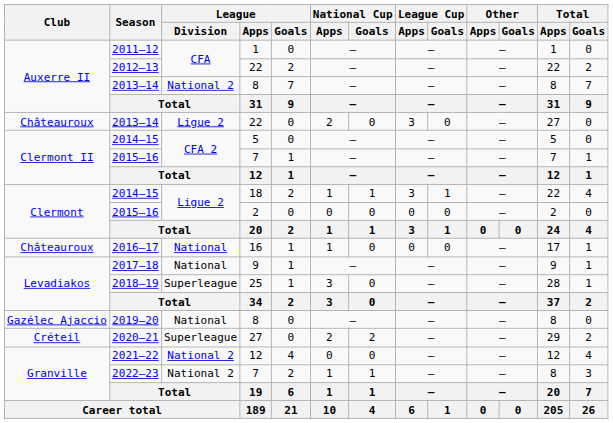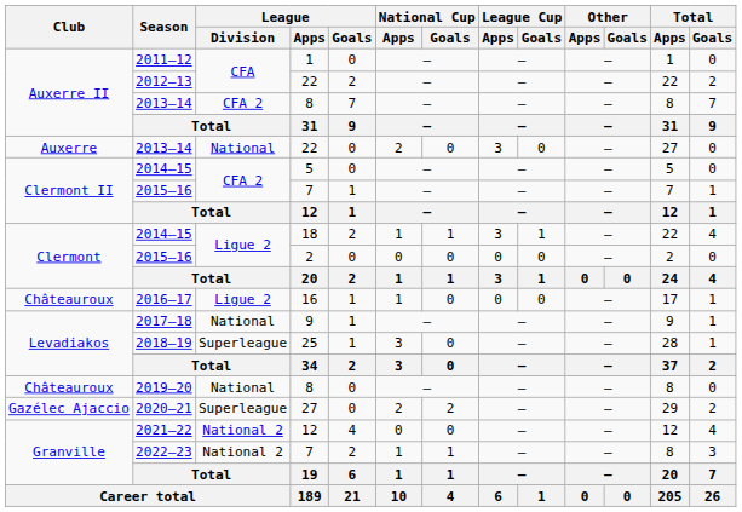 <table class="wikitable" style="text-align:center">
 <tr>
 <th rowspan="2">Club</th>
 <th rowspan="2">Season</th>
 <th colspan="3">League</th>
 <th colspan="2">National Cup</th>
 <th colspan="2">League Cup</th>
 <th colspan="2">Other</th>
 <th colspan="2">Total</th>
 </tr>
 <tr>
 <th>Division</th>
 <th>Apps</th>
 <th>Goals</th>
 <th>Apps</th>
 <th>Goals</th>
 <th>Apps</th>
 <th>Goals</th>
 <th>Apps</th>
 <th>Goals</th>
 <th>Apps</th>
 <th>Goals</th>
 </tr>
 <tr>
 <td rowspan="4"><a href='#'>Auxerre II</a></td>
 <td><a href='#'>2011–12</a></td>
 <td rowspan="2"><a href='#'>CFA</a></td>
 <td>1</td>
 <td>0</td>
 <td colspan="2">—</td>
 <td colspan="2">—</td>
 <td colspan="2">—</td>
 <td>1</td>
 <td>0</td>
 </tr>
 <tr>
 <td><a href='#'>2012–13</a></td>
 <td>22</td>
 <td>2</td>
 <td colspan="2">—</td>
 <td colspan="2">—</td>
 <td colspan="2">—</td>
 <td>22</td>
 <td>2</td>
 </tr>
 <tr>
 <td><a href='#'>2013–14</a></td>
-<td><a href='#'>National 2</a></td>
+<td><a href='#'>CFA 2</a></td>
 <td>8</td>
 <td>7</td>
 <td colspan="2">—</td>
 <td colspan="2">—</td>
 <td colspan="2">—</td>
 <td>8</td>
 <td>7</td>
 </tr>
 <tr>
 <th colspan="2">Total</th>
 <th>31</th>
 <th>9</th>
 <th colspan="2">—</th>
 <th colspan="2">—</th>
 <th colspan="2">—</th>
 <th>31</th>
 <th>9</th>
 </tr>
 <tr>
-<td><a href='#'>Châteauroux</a></td>
+<td><a href='#'>Auxerre</a></td>
 <td><a href='#'>2013–14</a></td>
-<td><a href='#'>Ligue 2</a></td>
+<td><a href='#'>National</a></td>
 <td>22</td>
 <td>0</td>
 <td>2</td>
 <td>0</td>
 <td>3</td>
 <td>0</td>
 <td colspan="2">—</td>
 <td>27</td>
 <td>0</td>
 </tr>
 <tr>
 <td rowspan="3"><a href='#'>Clermont II</a></td>
 <td><a href='#'>2014–15</a></td>
 <td rowspan="2"><a href='#'>CFA 2</a></td>
 <td>5</td>
 <td>0</td>
 <td colspan="2">—</td>
 <td colspan="2">—</td>
 <td colspan="2">—</td>
 <td>5</td>
 <td>0</td>
 </tr>
 <tr>
 <td><a href='#'>2015–16</a></td>
 <td>7</td>
 <td>1</td>
 <td colspan="2">—</td>
 <td colspan="2">—</td>
 <td colspan="2">—</td>
 <td>7</td>
 <td>1</td>
 </tr>
 <tr>
 <th colspan="2">Total</th>
 <th>12</th>
 <th>1</th>
 <th colspan="2">—</th>
 <th colspan="2">—</th>
 <th colspan="2">—</th>
 <th>12</th>
 <th>1</th>
 </tr>
 <tr>
 <td rowspan="3"><a href='#'>Clermont</a></td>
 <td><a href='#'>2014–15</a></td>
 <td rowspan="2"><a href='#'>Ligue 2</a></td>
 <td>18</td>
 <td>2</td>
 <td>1</td>
 <td>1</td>
 <td>3</td>
 <td>1</td>
 <td colspan="2">—</td>
 <td>22</td>
 <td>4</td>
 </tr>
 <tr>
 <td><a href='#'>2015–16</a></td>
 <td>2</td>
 <td>0</td>
 <td>0</td>
 <td>0</td>
 <td>0</td>
 <td>0</td>
 <td colspan="2">—</td>
 <td>2</td>
 <td>0</td>
 </tr>
 <tr>
 <th colspan="2">Total</th>
 <th>20</th>
 <th>2</th>
 <th>1</th>
 <th>1</th>
 <th>3</th>
 <th>1</th>
 <th>0</th>
 <th>0</th>
 <th>24</th>
 <th>4</th>
 </tr>
 <tr>
 <td><a href='#'>Châteauroux</a></td>
 <td><a href='#'>2016–17</a></td>
-<td><a href='#'>National</a></td>
+<td><a href='#'>Ligue 2</a></td>
 <td>16</td>
 <td>1</td>
 <td>1</td>
 <td>0</td>
 <td>0</td>
 <td>0</td>
 <td colspan="2">—</td>
 <td>17</td>
 <td>1</td>
 </tr>
 <tr>
 <td rowspan=3><a href='#'>Levadiakos</a></td>
 <td><a href='#'>2017–18</a></td>
 <td>National</td>
 <td>9</td>
 <td>1</td>
 <td colspan="2">—</td>
 <td colspan="2">—</td>
 <td colspan="2">—</td>
 <td>9</td>
 <td>1</td>
 </tr>
 <tr>
 <td><a href='#'>2018–19</a></td>
 <td>Superleague</td>
 <td>25</td>
 <td>1</td>
 <td>3</td>
 <td>0</td>
 <td colspan="2">—</td>
 <td colspan="2">—</td>
 <td>28</td>
 <td>1</td>
 </tr>
 <tr>
 <th colspan=2>Total</th>
 <th>34</th>
 <th>2</th>
 <th>3</th>
 <th>0</th>
 <th colspan="2">—</th>
 <th colspan="2">—</th>
 <th>37</th>
 <th>2</th>
 </tr>
 <tr>
-<td><a href='#'>Gazélec Ajaccio</a></td>
+<td><a href='#'>Châteauroux</a></td>
 <td><a href='#'>2019–20</a></td>
 <td>National</td>
 <td>8</td>
 <td>0</td>
 <td colspan="2">—</td>
 <td colspan="2">—</td>
 <td colspan="2">—</td>
 <td>8</td>
 <td>0</td>
 </tr>
 <tr>
-<td><a href='#'>Créteil</a></td>
+<td><a href='#'>Gazélec Ajaccio</a></td>
 <td><a href='#'>2020–21</a></td>
 <td>Superleague</td>
 <td>27</td>
 <td>0</td>
 <td>2</td>
 <td>2</td>
 <td colspan="2">—</td>
 <td colspan="2">—</td>
 <td>29</td>
 <td>2</td>
 </tr>
 <tr>
 <td rowspan=3><a href='#'>Granville</a></td>
 <td><a href='#'>2021–22</a></td>
 <td><a href='#'>National 2</a></td>
 <td>12</td>
 <td>4</td>
 <td>0</td>
 <td>0</td>
 <td colspan="2">—</td>
 <td colspan="2">—</td>
 <td>12</td>
 <td>4</td>
 </tr>
 <tr>
 <td><a href='#'>2022–23</a></td>
 <td>National 2</td>
 <td>7</td>
 <td>2</td>
 <td>1</td>
 <td>1</td>
 <td colspan="2">—</td>
 <td colspan="2">—</td>
 <td>8</td>
 <td>3</td>
 </tr>
 <tr>
 <th colspan=2>Total</th>
 <th>19</th>
 <th>6</th>
 <th>1</th>
 <th>1</th>
 <th colspan="2">—</th>
 <th colspan="2">—</th>
 <th>20</th>
 <th>7</th>
 </tr>
 <tr>
 <th colspan="3">Career total</th>
 <th>189</th>
 <th>21</th>
 <th>10</th>
 <th>4</th>
 <th>6</th>
 <th>1</th>
 <th>0</th>
 <th>0</th>
 <th>205</th>
 <th>26</th>
 </tr>
 </table>
